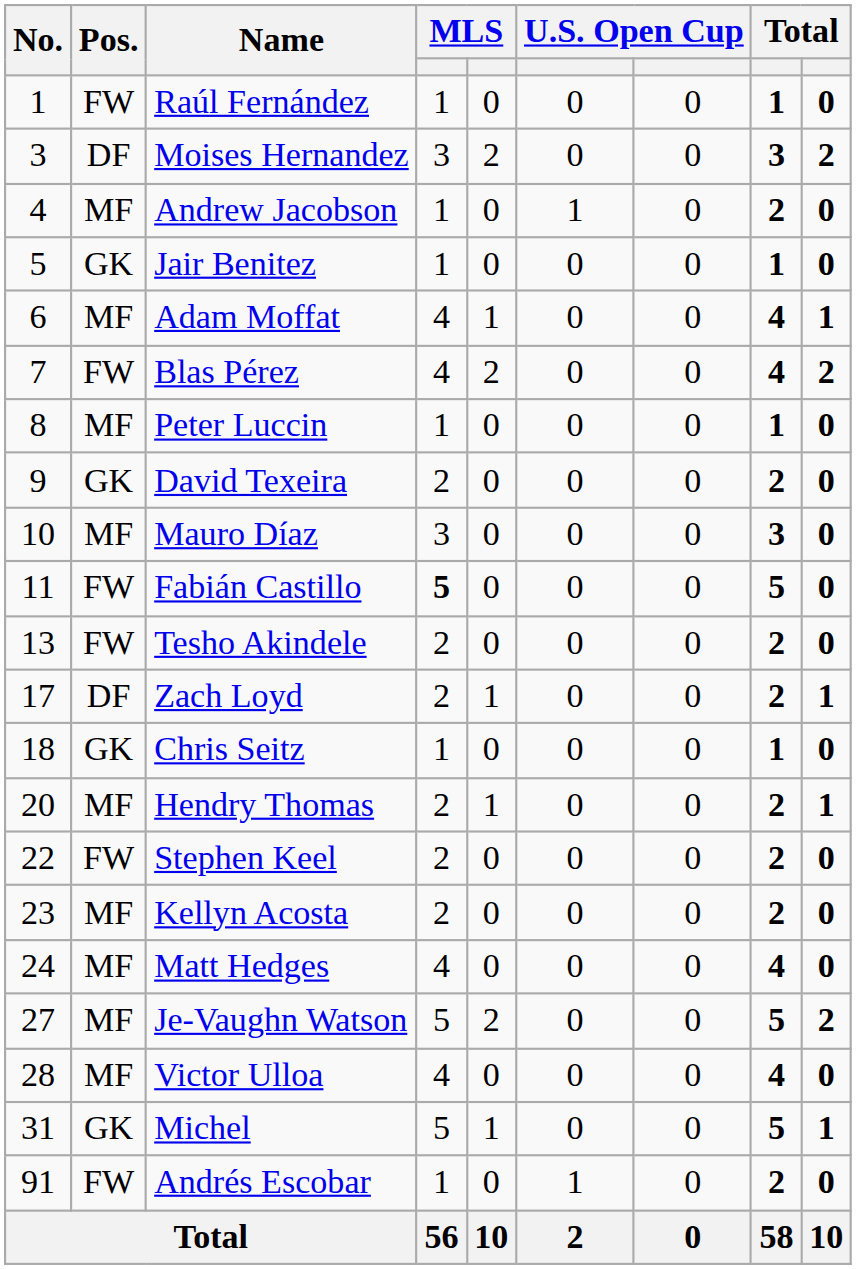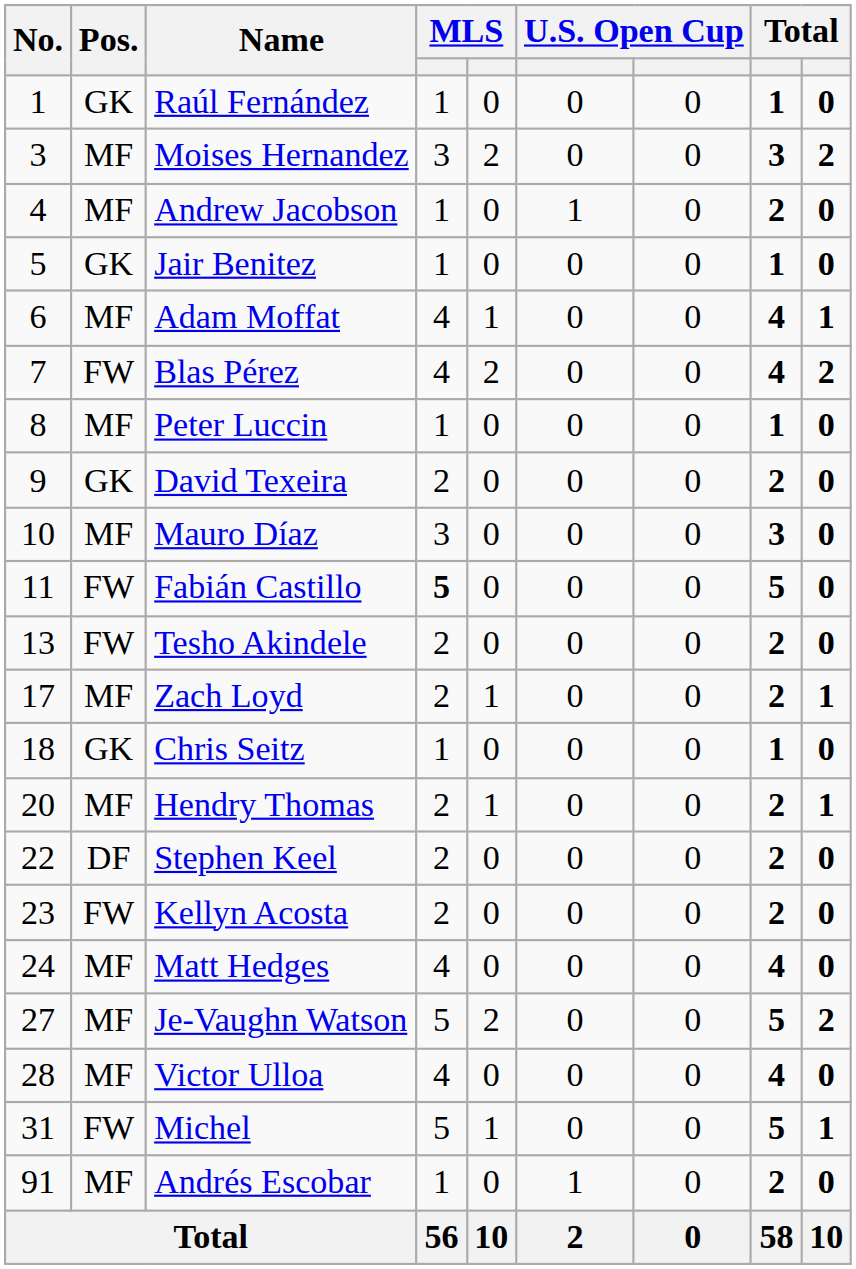 <table class="wikitable sortable" style="text-align: center;">
 <tr>
 <th rowspan=2>No.</th>
 <th rowspan=2>Pos.</th>
 <th rowspan=2>Name</th>
 <th colspan=2><a href='#'>MLS</a></th>
 <th colspan=2><a href='#'>U.S. Open Cup</a></th>
 <th colspan=2><strong>Total</strong></th>
 </tr>
 <tr>
 <th></th>
 <th></th>
 <th></th>
 <th></th>
 <th></th>
 <th></th>
 </tr>
 <tr>
 <td>1</td>
-<td>FW</td>
+<td>GK</td>
 <td align=left> <a href='#'>Raúl Fernández</a></td>
 <td>1</td>
 <td>0</td>
 <td>0</td>
 <td>0</td>
 <td><strong>1</strong></td>
 <td><strong>0</strong></td>
 </tr>
 <tr>
 <td>3</td>
-<td>DF</td>
+<td>MF</td>
 <td align=left> <a href='#'>Moises Hernandez</a></td>
 <td>3</td>
 <td>2</td>
 <td>0</td>
 <td>0</td>
 <td><strong>3</strong></td>
 <td><strong>2</strong></td>
 </tr>
 <tr>
 <td>4</td>
 <td>MF</td>
 <td align=left> <a href='#'>Andrew Jacobson</a></td>
 <td>1</td>
 <td>0</td>
 <td>1</td>
 <td>0</td>
 <td><strong>2</strong></td>
 <td><strong>0</strong></td>
 </tr>
 <tr>
 <td>5</td>
 <td>GK</td>
 <td align=left> <a href='#'>Jair Benitez</a></td>
 <td>1</td>
 <td>0</td>
 <td>0</td>
 <td>0</td>
 <td><strong>1</strong></td>
 <td><strong>0</strong></td>
 </tr>
 <tr>
 <td>6</td>
 <td>MF</td>
 <td align=left> <a href='#'>Adam Moffat</a></td>
 <td>4</td>
 <td>1</td>
 <td>0</td>
 <td>0</td>
 <td><strong>4</strong></td>
 <td><strong>1</strong></td>
 </tr>
 <tr>
 <td>7</td>
 <td>FW</td>
 <td align=left> <a href='#'>Blas Pérez</a></td>
 <td>4</td>
 <td>2</td>
 <td>0</td>
 <td>0</td>
 <td><strong>4</strong></td>
 <td><strong>2</strong></td>
 </tr>
 <tr>
 <td>8</td>
 <td>MF</td>
 <td align=left> <a href='#'>Peter Luccin</a></td>
 <td>1</td>
 <td>0</td>
 <td>0</td>
 <td>0</td>
 <td><strong>1</strong></td>
 <td><strong>0</strong></td>
 </tr>
 <tr>
 <td>9</td>
 <td>GK</td>
 <td align=left> <a href='#'>David Texeira</a></td>
 <td>2</td>
 <td>0</td>
 <td>0</td>
 <td>0</td>
 <td><strong>2</strong></td>
 <td><strong>0</strong></td>
 </tr>
 <tr>
 <td>10</td>
 <td>MF</td>
 <td align=left> <a href='#'>Mauro Díaz</a></td>
 <td>3</td>
 <td>0</td>
 <td>0</td>
 <td>0</td>
 <td><strong>3</strong></td>
 <td><strong>0</strong></td>
 </tr>
 <tr>
 <td>11</td>
 <td>FW</td>
 <td align=left> <a href='#'>Fabián Castillo</a></td>
 <td><strong>5</strong></td>
 <td>0</td>
 <td>0</td>
 <td>0</td>
 <td><strong>5</strong></td>
 <td><strong>0</strong></td>
 </tr>
 <tr>
 <td>13</td>
 <td>FW</td>
 <td align=left> <a href='#'>Tesho Akindele</a></td>
 <td>2</td>
 <td>0</td>
 <td>0</td>
 <td>0</td>
 <td><strong>2</strong></td>
 <td><strong>0</strong></td>
 </tr>
 <tr>
 <td>17</td>
-<td>DF</td>
+<td>MF</td>
 <td align=left> <a href='#'>Zach Loyd</a></td>
 <td>2</td>
 <td>1</td>
 <td>0</td>
 <td>0</td>
 <td><strong>2</strong></td>
 <td><strong>1</strong></td>
 </tr>
 <tr>
 <td>18</td>
 <td>GK</td>
 <td align=left> <a href='#'>Chris Seitz</a></td>
 <td>1</td>
 <td>0</td>
 <td>0</td>
 <td>0</td>
 <td><strong>1</strong></td>
 <td><strong>0</strong></td>
 </tr>
 <tr>
 <td>20</td>
 <td>MF</td>
 <td align=left> <a href='#'>Hendry Thomas</a></td>
 <td>2</td>
 <td>1</td>
 <td>0</td>
 <td>0</td>
 <td><strong>2</strong></td>
 <td><strong>1</strong></td>
 </tr>
 <tr>
 <td>22</td>
-<td>FW</td>
+<td>DF</td>
 <td align=left> <a href='#'>Stephen Keel</a></td>
 <td>2</td>
 <td>0</td>
 <td>0</td>
 <td>0</td>
 <td><strong>2</strong></td>
 <td><strong>0</strong></td>
 </tr>
 <tr>
 <td>23</td>
-<td>MF</td>
+<td>FW</td>
 <td align=left> <a href='#'>Kellyn Acosta</a></td>
 <td>2</td>
 <td>0</td>
 <td>0</td>
 <td>0</td>
 <td><strong>2</strong></td>
 <td><strong>0</strong></td>
 </tr>
 <tr>
 <td>24</td>
 <td>MF</td>
 <td align=left> <a href='#'>Matt Hedges</a></td>
 <td>4</td>
 <td>0</td>
 <td>0</td>
 <td>0</td>
 <td><strong>4</strong></td>
 <td><strong>0</strong></td>
 </tr>
 <tr>
 <td>27</td>
 <td>MF</td>
 <td align=left> <a href='#'>Je-Vaughn Watson</a></td>
 <td>5</td>
 <td>2</td>
 <td>0</td>
 <td>0</td>
 <td><strong>5</strong></td>
 <td><strong>2</strong></td>
 </tr>
 <tr>
 <td>28</td>
 <td>MF</td>
 <td align=left> <a href='#'>Victor Ulloa</a></td>
 <td>4</td>
 <td>0</td>
 <td>0</td>
 <td>0</td>
 <td><strong>4</strong></td>
 <td><strong>0</strong></td>
 </tr>
 <tr>
 <td>31</td>
-<td>GK</td>
+<td>FW</td>
 <td align=left> <a href='#'>Michel</a></td>
 <td>5</td>
 <td>1</td>
 <td>0</td>
 <td>0</td>
 <td><strong>5</strong></td>
 <td><strong>1</strong></td>
 </tr>
 <tr>
 <td>91</td>
-<td>FW</td>
+<td>MF</td>
 <td align=left> <a href='#'>Andrés Escobar</a></td>
 <td>1</td>
 <td>0</td>
 <td>1</td>
 <td>0</td>
 <td><strong>2</strong></td>
 <td><strong>0</strong></td>
 </tr>
 <tr>
 <th colspan=3>Total</th>
 <th>56</th>
 <th>10</th>
 <th>2</th>
 <th>0</th>
 <th>58</th>
 <th>10</th>
 </tr>
 </table>
